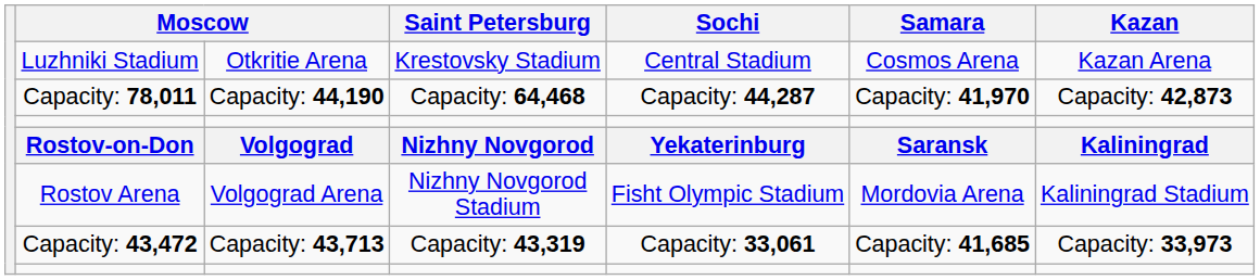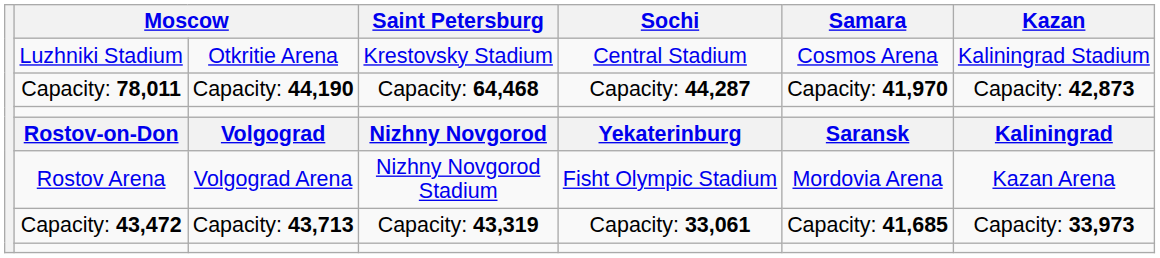 <table class="wikitable" style="text-align:center">
 <tr>
 <th rowspan=8></th>
 <th colspan=2><a href='#'>Moscow</a></th>
 <th><a href='#'>Saint Petersburg</a></th>
 <th><a href='#'>Sochi</a></th>
 <th><a href='#'>Samara</a></th>
 <th><a href='#'>Kazan</a></th>
 </tr>
 <tr>
 <td><a href='#'>Luzhniki Stadium</a></td>
 <td><a href='#'>Otkritie Arena</a><br><strong></strong></td>
 <td><a href='#'>Krestovsky Stadium</a><br><strong></strong></td>
 <td><a href='#'>Central Stadium</a><br><strong></strong></td>
 <td><a href='#'>Cosmos Arena</a><br><strong></strong></td>
-<td><a href='#'>Kazan Arena</a></td>
+<td><a href='#'>Kaliningrad Stadium</a></td>
 </tr>
 <tr>
 <td>Capacity: <strong>78,011</strong></td>
 <td>Capacity: <strong>44,190</strong></td>
 <td>Capacity: <strong>64,468</strong></td>
 <td>Capacity: <strong>44,287</strong></td>
 <td>Capacity: <strong>41,970</strong></td>
 <td>Capacity: <strong>42,873</strong></td>
 </tr>
 <tr>
 <td> </td>
 <td></td>
 <td></td>
 <td></td>
 <td></td>
 <td></td>
 </tr>
 <tr>
 <th><a href='#'>Rostov-on-Don</a></th>
 <th><a href='#'>Volgograd</a></th>
 <th><a href='#'>Nizhny Novgorod</a></th>
 <th><a href='#'>Yekaterinburg</a></th>
 <th><a href='#'>Saransk</a></th>
 <th><a href='#'>Kaliningrad</a></th>
 </tr>
 <tr>
 <td><a href='#'>Rostov Arena</a></td>
 <td><a href='#'>Volgograd Arena</a></td>
 <td><a href='#'>Nizhny Novgorod<br>Stadium</a></td>
 <td><a href='#'>Fisht Olympic Stadium</a><br><strong></strong></td>
 <td><a href='#'>Mordovia Arena</a></td>
-<td><a href='#'>Kaliningrad Stadium</a></td>
+<td><a href='#'>Kazan Arena</a></td>
 </tr>
 <tr>
 <td>Capacity: <strong>43,472</strong></td>
 <td>Capacity: <strong>43,713</strong></td>
 <td>Capacity: <strong>43,319</strong></td>
 <td>Capacity: <strong>33,061</strong></td>
 <td>Capacity: <strong>41,685</strong></td>
 <td>Capacity: <strong>33,973</strong></td>
 </tr>
 <tr>
 <td></td>
 <td></td>
 <td></td>
 <td></td>
 <td></td>
 <td></td>
 </tr>
 </table>
